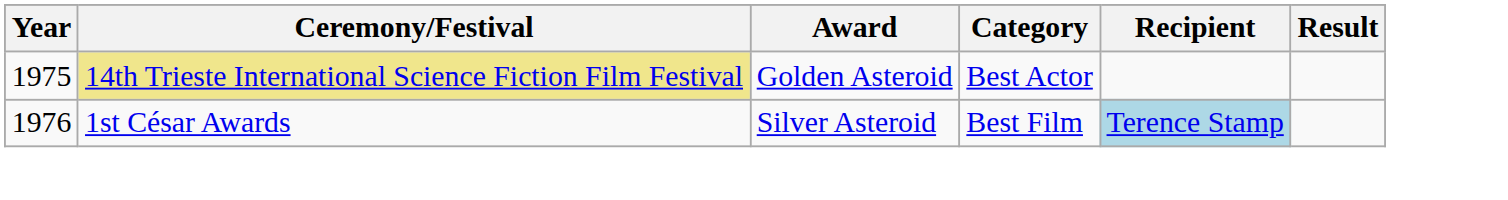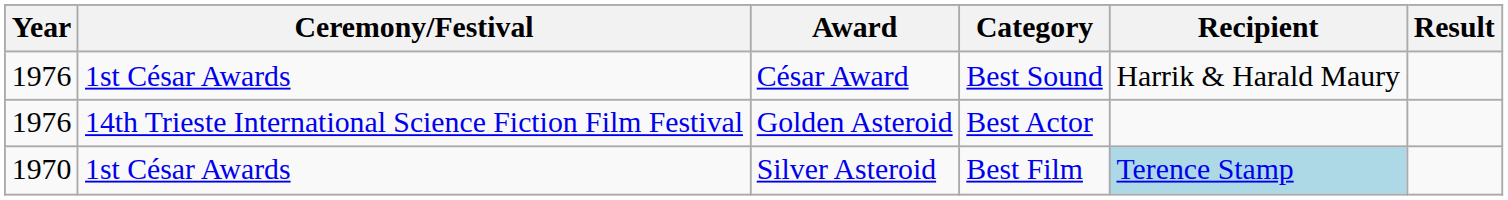 <table class="wikitable">
 <tr>
 <th>Year</th>
 <th>Ceremony/Festival</th>
 <th>Award</th>
 <th>Category</th>
 <th>Recipient</th>
 <th>Result</th>
 </tr>
 <tr>
-<td>1975</td>
-<td style="background: khaki;"><a href='#'>14th Trieste International Science Fiction Film Festival</a></td>
+<td>1976</td>
+<td><a href='#'>1st César Awards</a></td>
+<td><a href='#'>César Award</a></td>
+<td><a href='#'>Best Sound</a></td>
+<td>Harrik & Harald Maury</td>
+<td></td>
+</tr>
+<tr>
+<td>1976</td>
+<td><a href='#'>14th Trieste International Science Fiction Film Festival</a></td>
 <td><a href='#'>Golden Asteroid</a></td>
 <td><a href='#'>Best Actor</a></td>
 <td></td>
 <td></td>
 </tr>
 <tr>
-<td>1976</td>
+<td>1970</td>
 <td><a href='#'>1st César Awards</a></td>
 <td><a href='#'>Silver Asteroid</a></td>
 <td><a href='#'>Best Film</a></td>
 <td style="background: lightblue;"><a href='#'>Terence Stamp</a></td>
 <td></td>
 </tr>
 </table>
